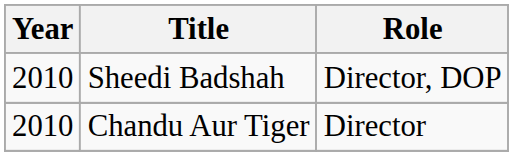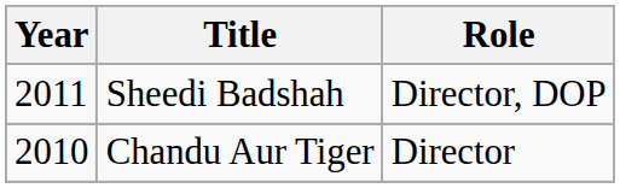 <table class="wikitable sortable">
 <tr>
 <th>Year</th>
 <th>Title</th>
 <th>Role</th>
 </tr>
 <tr>
-<td>2010</td>
+<td>2011</td>
 <td>Sheedi Badshah</td>
 <td>Director, DOP</td>
 </tr>
 <tr>
 </tr>
 <tr>
 <td>2010</td>
 <td>Chandu Aur Tiger</td>
 <td>Director</td>
 </tr>
 <tr>
 </tr>
 </table>
